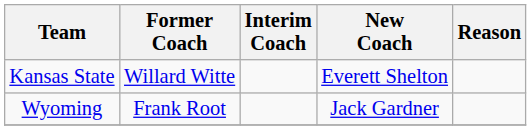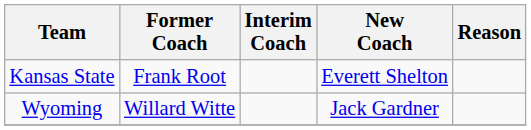 <table class="wikitable" style="text-align:center;">
 <tr>
 <th>Team</th>
 <th>Former<br>Coach</th>
 <th>Interim<br>Coach</th>
 <th>New<br>Coach</th>
 <th>Reason</th>
 </tr>
 <tr>
 <td><a href='#'>Kansas State</a></td>
-<td><a href='#'>Willard Witte</a></td>
+<td><a href='#'>Frank Root</a></td>
 <td></td>
 <td><a href='#'>Everett Shelton</a></td>
 <td></td>
 </tr>
 <tr>
 <td><a href='#'>Wyoming</a></td>
-<td><a href='#'>Frank Root</a></td>
+<td><a href='#'>Willard Witte</a></td>
 <td></td>
 <td><a href='#'>Jack Gardner</a></td>
 <td></td>
 </tr>
 <tr>
 </tr>
 </table>
